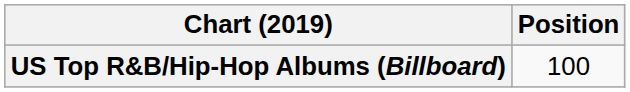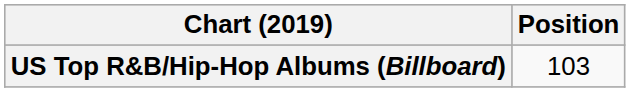 <table class="wikitable plainrowheaders" style="text-align:center">
 <tr>
 <th scope="col">Chart (2019)</th>
 <th scope="col">Position</th>
 </tr>
 <tr>
 <th scope="row">US Top R&B/Hip-Hop Albums (<em>Billboard</em>)</th>
-<td>100</td>
+<td>103</td>
 </tr>
 </table>
